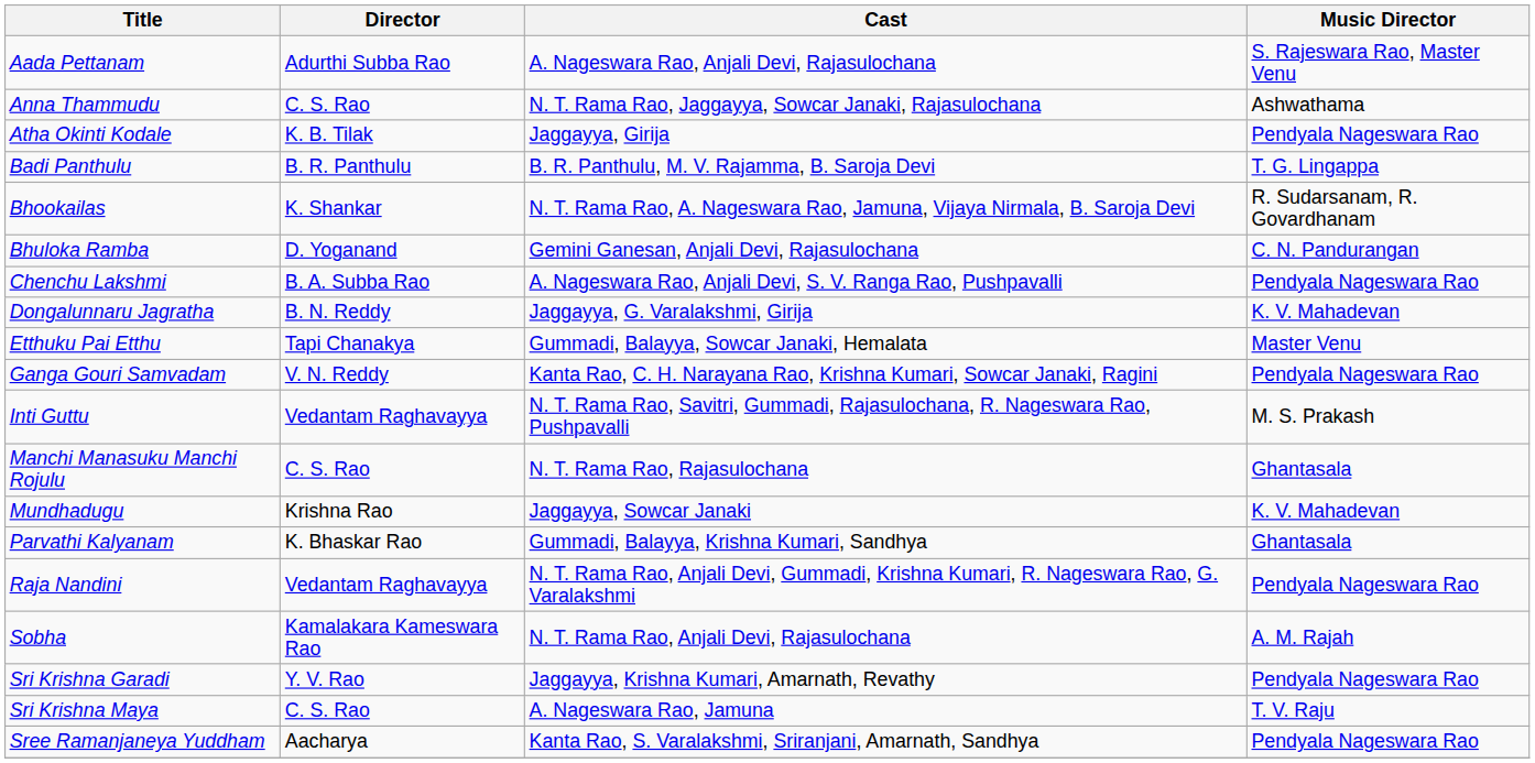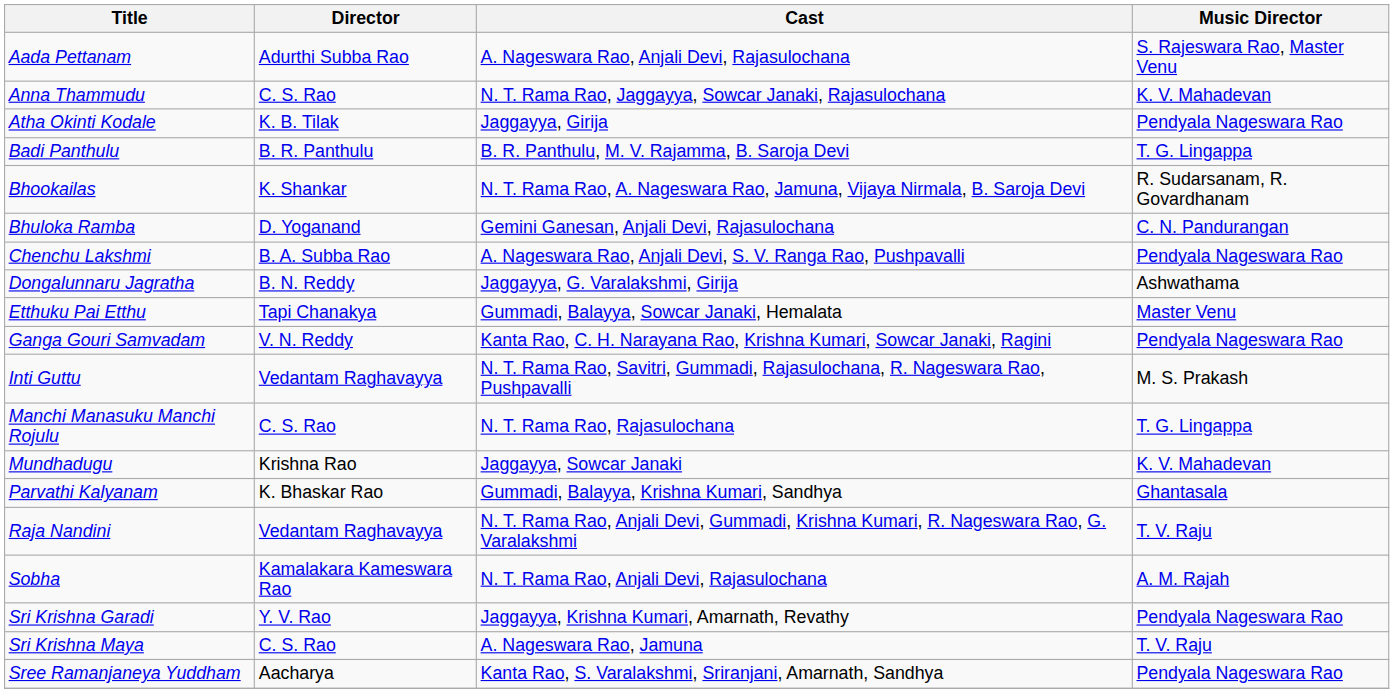 <table class="wikitable">
 <tr>
 <th>Title</th>
 <th>Director</th>
 <th>Cast</th>
 <th>Music Director</th>
 </tr>
 <tr>
 <td><em><a href='#'>Aada Pettanam</a></em></td>
 <td><a href='#'>Adurthi Subba Rao</a></td>
 <td><a href='#'>A. Nageswara Rao</a>, <a href='#'>Anjali Devi</a>, <a href='#'>Rajasulochana</a></td>
 <td><a href='#'>S. Rajeswara Rao</a>, <a href='#'>Master Venu</a></td>
 </tr>
 <tr>
 <td><em><a href='#'>Anna Thammudu</a></em></td>
 <td><a href='#'>C. S. Rao</a></td>
 <td><a href='#'>N. T. Rama Rao</a>, <a href='#'>Jaggayya</a>, <a href='#'>Sowcar Janaki</a>, <a href='#'>Rajasulochana</a></td>
-<td>Ashwathama</td>
+<td><a href='#'>K. V. Mahadevan</a></td>
 </tr>
 <tr>
 <td><em><a href='#'>Atha Okinti Kodale</a></em></td>
 <td><a href='#'>K. B. Tilak</a></td>
 <td><a href='#'>Jaggayya</a>, <a href='#'>Girija</a></td>
 <td><a href='#'>Pendyala Nageswara Rao</a></td>
 </tr>
 <tr>
 <td><em><a href='#'>Badi Panthulu</a></em></td>
 <td><a href='#'>B. R. Panthulu</a></td>
 <td><a href='#'>B. R. Panthulu</a>, <a href='#'>M. V. Rajamma</a>, <a href='#'>B. Saroja Devi</a></td>
 <td><a href='#'>T. G. Lingappa</a></td>
 </tr>
 <tr>
 <td><em><a href='#'>Bhookailas</a></em></td>
 <td><a href='#'>K. Shankar</a></td>
 <td><a href='#'>N. T. Rama Rao</a>, <a href='#'>A. Nageswara Rao</a>, <a href='#'>Jamuna</a>, <a href='#'>Vijaya Nirmala</a>, <a href='#'>B. Saroja Devi</a></td>
 <td>R. Sudarsanam, R. Govardhanam</td>
 </tr>
 <tr>
 <td><em><a href='#'>Bhuloka Ramba</a></em></td>
 <td><a href='#'>D. Yoganand</a></td>
 <td><a href='#'>Gemini Ganesan</a>, <a href='#'>Anjali Devi</a>, <a href='#'>Rajasulochana</a></td>
 <td><a href='#'>C. N. Pandurangan</a></td>
 </tr>
 <tr>
 <td><em><a href='#'>Chenchu Lakshmi</a></em></td>
 <td><a href='#'>B. A. Subba Rao</a></td>
 <td><a href='#'>A. Nageswara Rao</a>, <a href='#'>Anjali Devi</a>, <a href='#'>S. V. Ranga Rao</a>, <a href='#'>Pushpavalli</a></td>
 <td><a href='#'>Pendyala Nageswara Rao</a></td>
 </tr>
 <tr>
 <td><em><a href='#'>Dongalunnaru Jagratha</a></em></td>
 <td><a href='#'>B. N. Reddy</a></td>
 <td><a href='#'>Jaggayya</a>, <a href='#'>G. Varalakshmi</a>, <a href='#'>Girija</a></td>
-<td><a href='#'>K. V. Mahadevan</a></td>
+<td>Ashwathama</td>
 </tr>
 <tr>
 <td><em><a href='#'>Etthuku Pai Etthu</a></em></td>
 <td><a href='#'>Tapi Chanakya</a></td>
 <td><a href='#'>Gummadi</a>, <a href='#'>Balayya</a>, <a href='#'>Sowcar Janaki</a>, Hemalata</td>
 <td><a href='#'>Master Venu</a></td>
 </tr>
 <tr>
 <td><em><a href='#'>Ganga Gouri Samvadam</a></em></td>
 <td><a href='#'>V. N. Reddy</a></td>
 <td><a href='#'>Kanta Rao</a>, <a href='#'>C. H. Narayana Rao</a>, <a href='#'>Krishna Kumari</a>, <a href='#'>Sowcar Janaki</a>, <a href='#'>Ragini</a></td>
 <td><a href='#'>Pendyala Nageswara Rao</a></td>
 </tr>
 <tr>
 <td><em><a href='#'>Inti Guttu</a></em></td>
 <td><a href='#'>Vedantam Raghavayya</a></td>
 <td><a href='#'>N. T. Rama Rao</a>, <a href='#'>Savitri</a>, <a href='#'>Gummadi</a>, <a href='#'>Rajasulochana</a>, <a href='#'>R. Nageswara Rao</a>, <a href='#'>Pushpavalli</a></td>
 <td>M. S. Prakash</td>
 </tr>
 <tr>
 <td><em><a href='#'>Manchi Manasuku Manchi Rojulu</a></em></td>
 <td><a href='#'>C. S. Rao</a></td>
 <td><a href='#'>N. T. Rama Rao</a>, <a href='#'>Rajasulochana</a></td>
-<td><a href='#'>Ghantasala</a></td>
+<td><a href='#'>T. G. Lingappa</a></td>
 </tr>
 <tr>
 <td><em><a href='#'>Mundhadugu</a></em></td>
 <td>Krishna Rao</td>
 <td><a href='#'>Jaggayya</a>, <a href='#'>Sowcar Janaki</a></td>
 <td><a href='#'>K. V. Mahadevan</a></td>
 </tr>
 <tr>
 <td><em><a href='#'>Parvathi Kalyanam</a></em></td>
 <td>K. Bhaskar Rao</td>
 <td><a href='#'>Gummadi</a>, <a href='#'>Balayya</a>, <a href='#'>Krishna Kumari</a>, Sandhya</td>
 <td><a href='#'>Ghantasala</a></td>
 </tr>
 <tr>
 <td><em><a href='#'>Raja Nandini</a></em></td>
 <td><a href='#'>Vedantam Raghavayya</a></td>
 <td><a href='#'>N. T. Rama Rao</a>, <a href='#'>Anjali Devi</a>, <a href='#'>Gummadi</a>, <a href='#'>Krishna Kumari</a>, <a href='#'>R. Nageswara Rao</a>, <a href='#'>G. Varalakshmi</a></td>
-<td><a href='#'>Pendyala Nageswara Rao</a></td>
+<td><a href='#'>T. V. Raju</a></td>
 </tr>
 <tr>
 <td><em><a href='#'>Sobha</a></em></td>
 <td><a href='#'>Kamalakara Kameswara Rao</a></td>
 <td><a href='#'>N. T. Rama Rao</a>, <a href='#'>Anjali Devi</a>, <a href='#'>Rajasulochana</a></td>
 <td><a href='#'>A. M. Rajah</a></td>
 </tr>
 <tr>
 <td><em><a href='#'>Sri Krishna Garadi</a></em></td>
 <td><a href='#'>Y. V. Rao</a></td>
 <td><a href='#'>Jaggayya</a>, <a href='#'>Krishna Kumari</a>, Amarnath, Revathy</td>
 <td><a href='#'>Pendyala Nageswara Rao</a></td>
 </tr>
 <tr>
 <td><em><a href='#'>Sri Krishna Maya</a></em></td>
 <td><a href='#'>C. S. Rao</a></td>
 <td><a href='#'>A. Nageswara Rao</a>, <a href='#'>Jamuna</a></td>
 <td><a href='#'>T. V. Raju</a></td>
 </tr>
 <tr>
 <td><em><a href='#'>Sree Ramanjaneya Yuddham</a></em></td>
 <td>Aacharya</td>
 <td><a href='#'>Kanta Rao</a>, <a href='#'>S. Varalakshmi</a>, <a href='#'>Sriranjani</a>, Amarnath, Sandhya</td>
 <td><a href='#'>Pendyala Nageswara Rao</a></td>
 </tr>
 <tr>
 </tr>
 </table>
